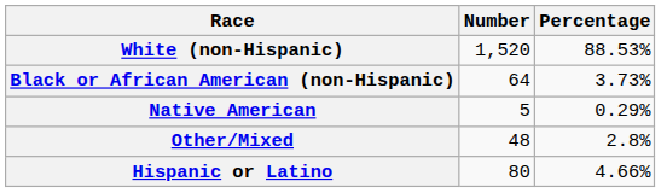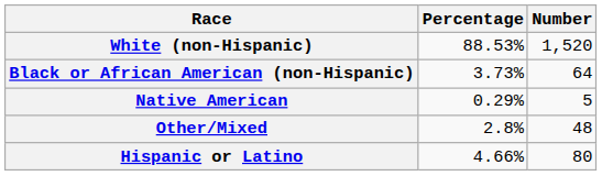 <table class="wikitable" style="text-align:right">
 <tr>
 <th scope="col">Race</th>
+<th scope="col">Percentage</th>
 <th scope="col">Number</th>
-<th scope="col">Percentage</th>
 </tr>
 <tr>
 <th scope="row"><a href='#'>White</a> (non-Hispanic)</th>
+<td>88.53%</td>
 <td>1,520</td>
-<td>88.53%</td>
 </tr>
 <tr>
 <th scope="row"><a href='#'>Black or African American</a> (non-Hispanic)</th>
+<td>3.73%</td>
 <td>64</td>
-<td>3.73%</td>
 </tr>
 <tr>
 <th scope="row"><a href='#'>Native American</a></th>
+<td>0.29%</td>
 <td>5</td>
-<td>0.29%</td>
 </tr>
 <tr>
 <th scope="row"><a href='#'>Other/Mixed</a></th>
+<td>2.8%</td>
 <td>48</td>
-<td>2.8%</td>
 </tr>
 <tr>
 <th scope="row"><a href='#'>Hispanic</a> or <a href='#'>Latino</a></th>
+<td>4.66%</td>
 <td>80</td>
-<td>4.66%</td>
 </tr>
 </table>
